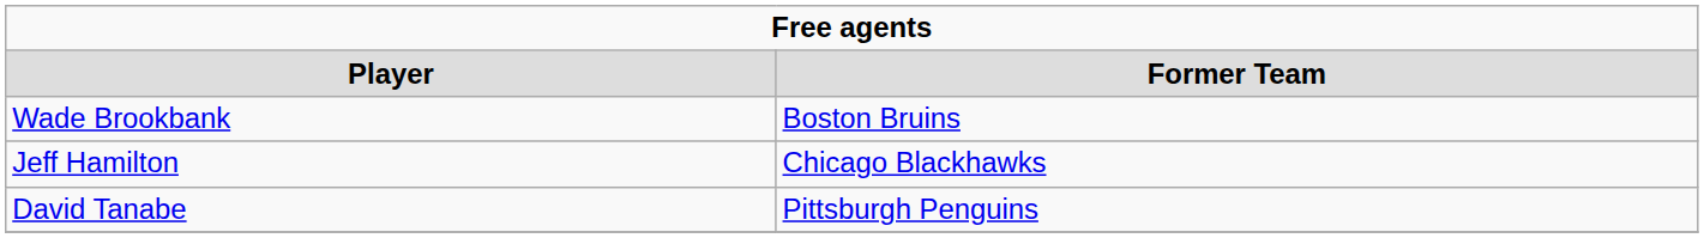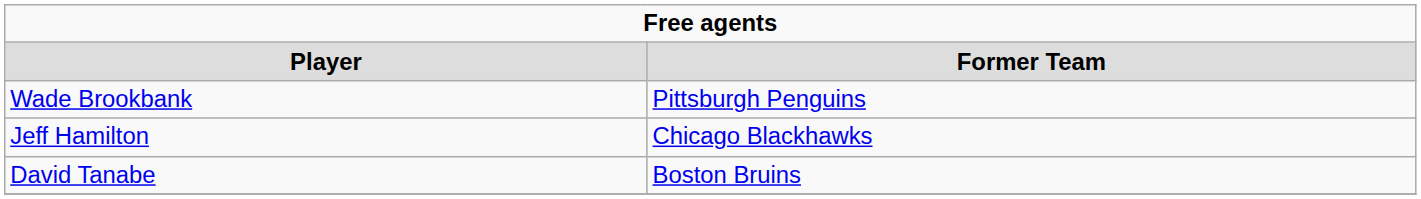 <table class="wikitable" width="75%">
 <tr>
 <td colspan="10" align="center"><strong>Free agents</strong></td>
 </tr>
 <tr align="center"  bgcolor="#dddddd">
 <td><strong>Player</strong></td>
 <td><strong>Former Team</strong></td>
 </tr>
 <tr>
 <td><a href='#'>Wade Brookbank</a></td>
-<td><a href='#'>Boston Bruins</a></td>
+<td><a href='#'>Pittsburgh Penguins</a></td>
 </tr>
 <tr>
 <td><a href='#'>Jeff Hamilton</a></td>
 <td><a href='#'>Chicago Blackhawks</a></td>
 </tr>
 <tr>
 <td><a href='#'>David Tanabe</a></td>
-<td><a href='#'>Pittsburgh Penguins</a></td>
+<td><a href='#'>Boston Bruins</a></td>
 </tr>
 <tr>
 </tr>
 </table>
